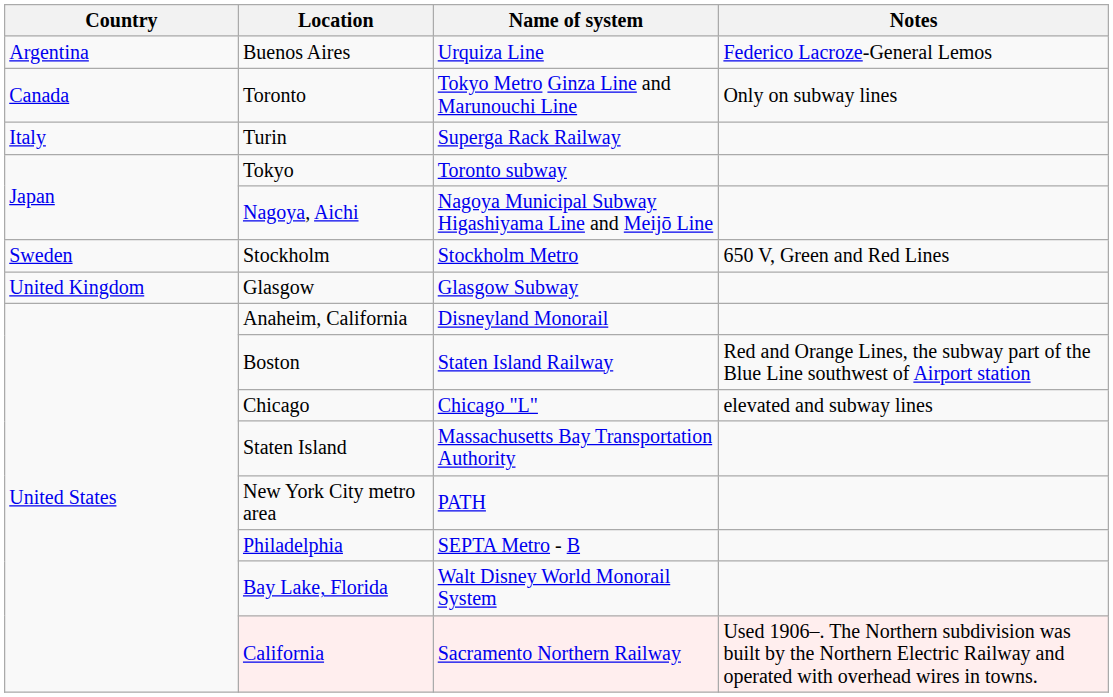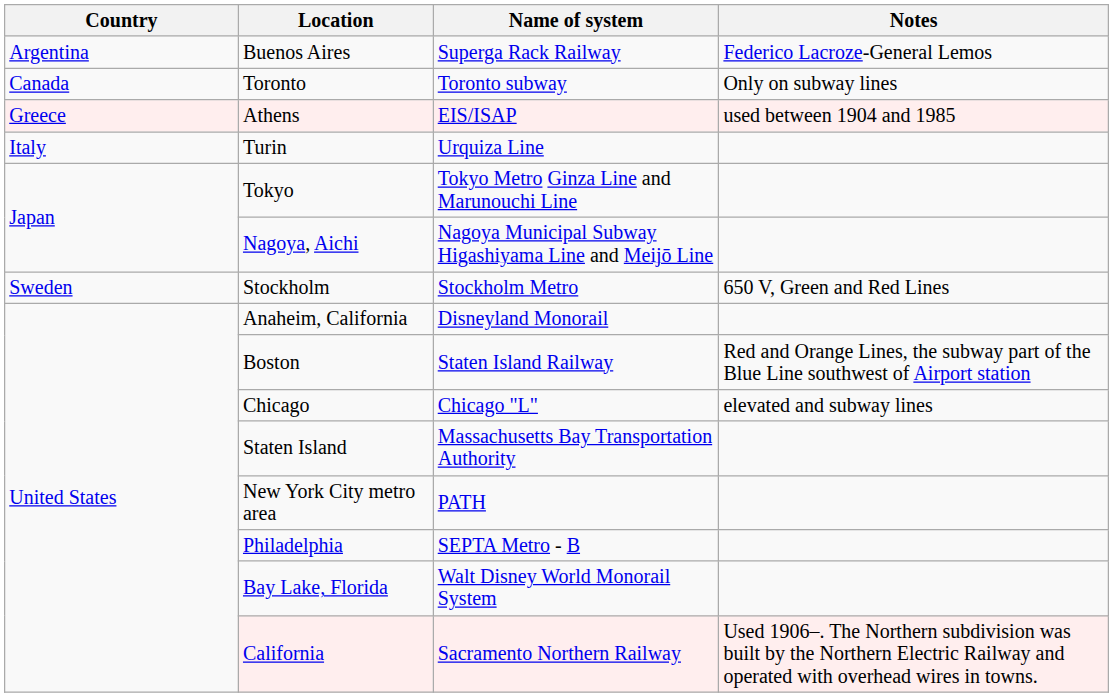 <table class="wikitable sortable" border="0" style="width:100%">
 <tr>
 <th style="width:18%">Country</th>
 <th style="width:15%">Location</th>
 <th style="width:22%">Name of system</th>
 <th style="width:30%" class="unsortable">Notes</th>
 </tr>
 <tr>
 <td><a href='#'>Argentina</a></td>
 <td>Buenos Aires</td>
-<td><a href='#'>Urquiza Line</a></td>
+<td><a href='#'>Superga Rack Railway</a></td>
 <td><a href='#'>Federico Lacroze</a>-General Lemos</td>
 </tr>
 <tr>
 <td><a href='#'>Canada</a></td>
 <td>Toronto</td>
-<td><a href='#'>Tokyo Metro</a> <a href='#'>Ginza Line</a> and <a href='#'>Marunouchi Line</a></td>
+<td><a href='#'>Toronto subway</a></td>
 <td>Only on subway lines</td>
+</tr>
+<tr style="background:#fee">
+<td><a href='#'>Greece</a></td>
+<td>Athens</td>
+<td><a href='#'>EIS/ISAP</a></td>
+<td>used between 1904 and 1985</td>
 </tr>
 <tr>
 <td><a href='#'>Italy</a></td>
 <td>Turin</td>
-<td><a href='#'>Superga Rack Railway</a></td>
+<td><a href='#'>Urquiza Line</a></td>
 <td></td>
 </tr>
 <tr>
 <td rowspan="2"><a href='#'>Japan</a></td>
 <td>Tokyo</td>
-<td><a href='#'>Toronto subway</a></td>
+<td><a href='#'>Tokyo Metro</a> <a href='#'>Ginza Line</a> and <a href='#'>Marunouchi Line</a></td>
 <td></td>
 </tr>
 <tr>
 <td><a href='#'>Nagoya</a>, <a href='#'>Aichi</a></td>
 <td><a href='#'>Nagoya Municipal Subway</a> <a href='#'>Higashiyama Line</a> and <a href='#'>Meijō Line</a></td>
 <td></td>
 </tr>
 <tr>
 <td><a href='#'>Sweden</a></td>
 <td>Stockholm</td>
 <td><a href='#'>Stockholm Metro</a></td>
 <td>650 V, Green and Red Lines</td>
-</tr>
-<tr>
-<td><a href='#'>United Kingdom</a></td>
-<td>Glasgow</td>
-<td><a href='#'>Glasgow Subway</a></td>
-<td></td>
 </tr>
 <tr>
 <td rowspan="8"><a href='#'>United States</a></td>
 <td>Anaheim, California</td>
 <td><a href='#'>Disneyland Monorail</a></td>
 <td></td>
 </tr>
 <tr>
 <td>Boston</td>
 <td><a href='#'>Staten Island Railway</a></td>
 <td>Red and Orange Lines, the subway part of the Blue Line southwest of <a href='#'>Airport station</a></td>
 </tr>
 <tr>
 <td>Chicago</td>
 <td><a href='#'>Chicago "L"</a></td>
 <td>elevated and subway lines</td>
 </tr>
 <tr>
 <td>Staten Island</td>
 <td><a href='#'>Massachusetts Bay Transportation Authority</a></td>
 <td></td>
 </tr>
 <tr>
 <td>New York City metro area</td>
 <td><a href='#'>PATH</a></td>
 <td></td>
 </tr>
 <tr>
 <td><a href='#'>Philadelphia</a></td>
 <td><a href='#'>SEPTA Metro</a> - <a href='#'>B</a></td>
 <td></td>
 </tr>
 <tr>
 <td><a href='#'>Bay Lake, Florida</a></td>
 <td><a href='#'>Walt Disney World Monorail System</a></td>
 <td></td>
 </tr>
 <tr style="background:#fee">
 <td><a href='#'>California</a></td>
 <td><a href='#'>Sacramento Northern Railway</a></td>
 <td>Used 1906–. The Northern subdivision was built by the Northern Electric Railway and operated with overhead wires in towns.</td>
 </tr>
 </table>
